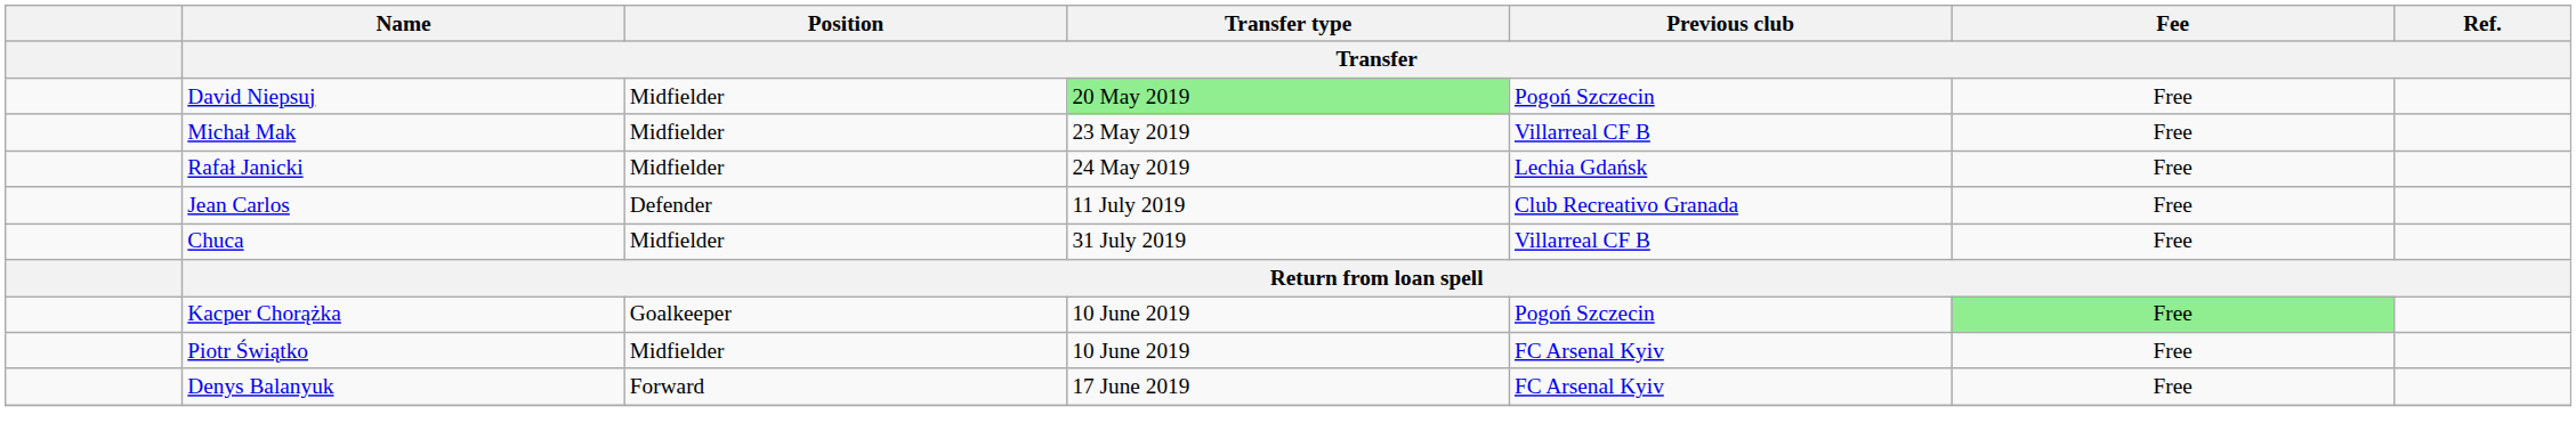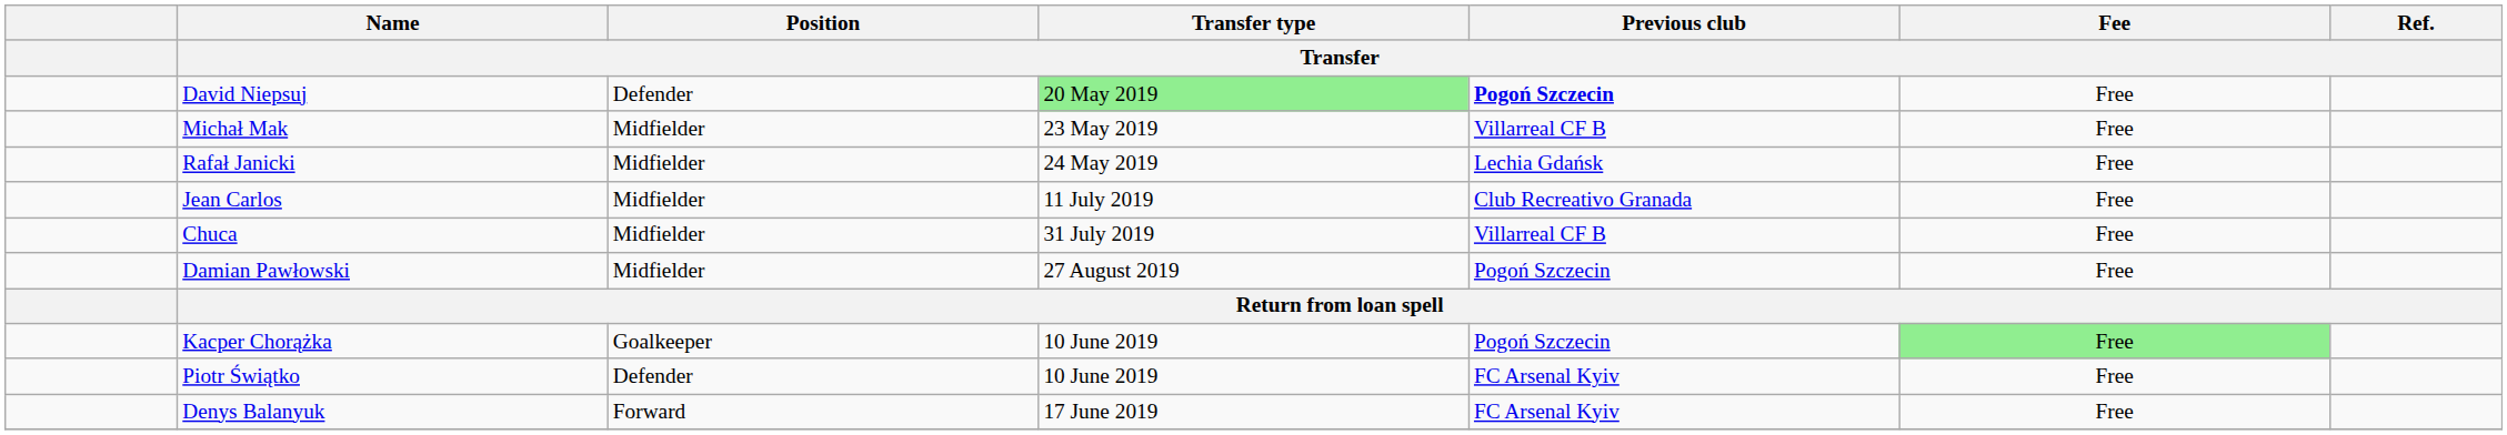 <table class="wikitable" style="width:100%; font-size:85%;">
 <tr>
 <th width="2%"></th>
 <th width="5%">Name</th>
 <th width="5%">Position</th>
 <th width="5%">Transfer type</th>
 <th width="5%">Previous club</th>
 <th width="5%">Fee</th>
 <th width="2%">Ref.</th>
 </tr>
 <tr>
 <th></th>
 <th colspan="6" align="center">Transfer</th>
 </tr>
 <tr>
 <td align=center></td>
 <td align=left> <a href='#'>David Niepsuj</a></td>
-<td align=left>Midfielder</td>
+<td align=left>Defender</td>
 <td align=left style="background: lightgreen;">20 May 2019</td>
-<td align=left> <a href='#'>Pogoń Szczecin</a></td>
+<td align=left><strong> <a href='#'>Pogoń Szczecin</a></strong></td>
 <td align=center>Free</td>
 <td></td>
 </tr>
 <tr>
 <td align=center></td>
 <td align=left> <a href='#'>Michał Mak</a></td>
 <td align=left>Midfielder</td>
 <td align=left>23 May 2019</td>
 <td align=left> <a href='#'>Villarreal CF B</a></td>
 <td align=center>Free</td>
 <td></td>
 </tr>
 <tr>
 <td align=center></td>
 <td align=left> <a href='#'>Rafał Janicki</a></td>
 <td align=left>Midfielder</td>
 <td align=left>24 May 2019</td>
 <td align=left> <a href='#'>Lechia Gdańsk</a></td>
 <td align=center>Free</td>
 <td></td>
 </tr>
 <tr>
 <td align=center></td>
 <td align=left> <a href='#'>Jean Carlos</a></td>
-<td align=left>Defender</td>
+<td align=left>Midfielder</td>
 <td align=left>11 July 2019</td>
 <td align=left> <a href='#'>Club Recreativo Granada</a></td>
 <td align=center>Free</td>
 <td></td>
 </tr>
 <tr>
 <td align=center></td>
 <td align=left> <a href='#'>Chuca</a></td>
 <td align=left>Midfielder</td>
 <td align=left>31 July 2019</td>
 <td align=left> <a href='#'>Villarreal CF B</a></td>
+<td align=center>Free</td>
+<td></td>
+</tr>
+<tr>
+<td align=center></td>
+<td align=left> <a href='#'>Damian Pawłowski</a></td>
+<td align=left>Midfielder</td>
+<td align=left>27 August 2019</td>
+<td align=left> <a href='#'>Pogoń Szczecin</a></td>
 <td align=center>Free</td>
 <td></td>
 </tr>
 <tr>
 <th></th>
 <th colspan="6" align="center">Return from loan spell</th>
 </tr>
 <tr>
 <td align=center></td>
 <td align=left> <a href='#'>Kacper Chorążka</a></td>
 <td align=left>Goalkeeper</td>
 <td align=left>10 June 2019</td>
 <td align=left> <a href='#'>Pogoń Szczecin</a></td>
 <td align=center style="background: lightgreen;">Free</td>
 <td></td>
 </tr>
 <tr>
 <td align=center></td>
 <td align=left> <a href='#'>Piotr Świątko</a></td>
-<td align=left>Midfielder</td>
+<td align=left>Defender</td>
 <td align=left>10 June 2019</td>
 <td align=left> <a href='#'>FC Arsenal Kyiv</a></td>
 <td align=center>Free</td>
 <td></td>
 </tr>
 <tr>
 <td align=center></td>
 <td align=left> <a href='#'>Denys Balanyuk</a></td>
 <td align=left>Forward</td>
 <td align=left>17 June 2019</td>
 <td align=left> <a href='#'>FC Arsenal Kyiv</a></td>
 <td align=center>Free</td>
 <td></td>
 </tr>
 <tr>
 </tr>
 </table>
